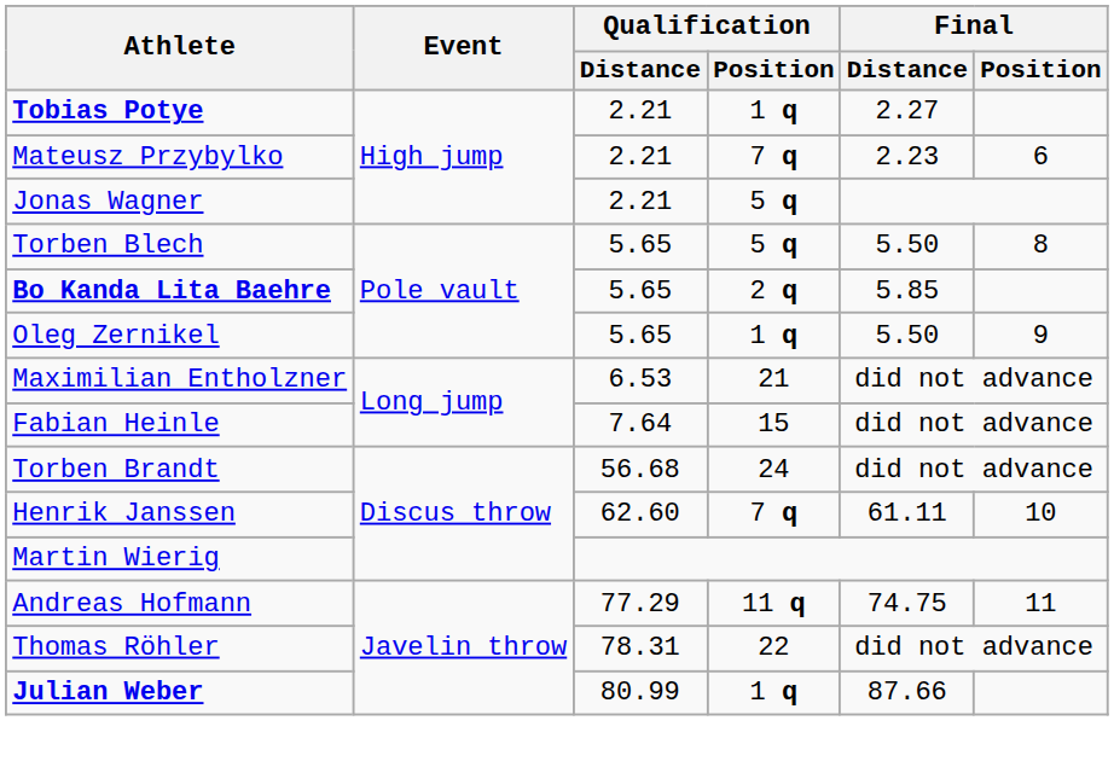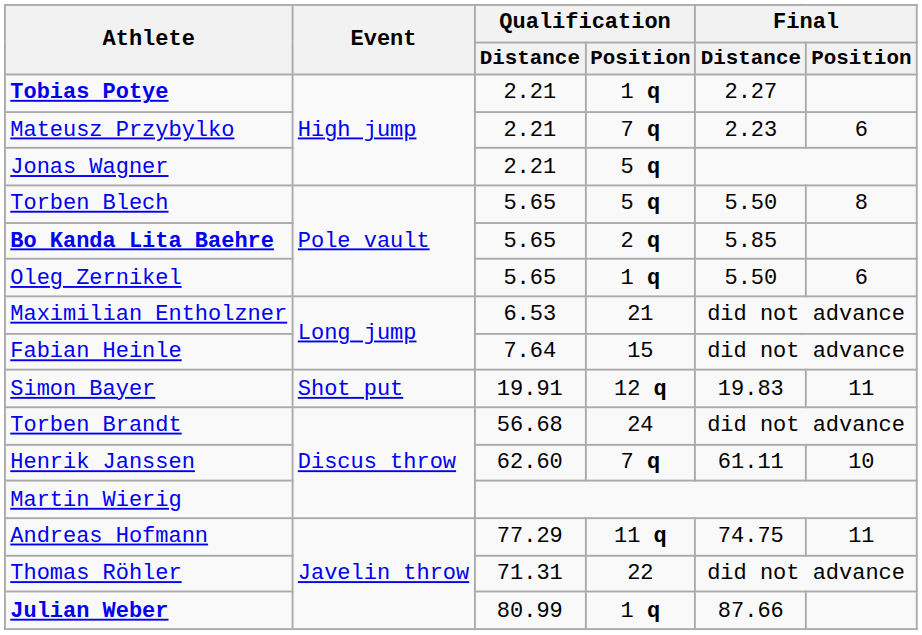 <table class=wikitable style=font-size:90%>
 <tr>
 <th rowspan=2>Athlete</th>
 <th rowspan=2>Event</th>
 <th colspan=2>Qualification</th>
 <th colspan=2>Final</th>
 </tr>
 <tr style=font-size:95%>
 <th>Distance</th>
 <th>Position</th>
 <th>Distance</th>
 <th>Position</th>
 </tr>
 <tr align=center>
 <td align=left><strong><a href='#'>Tobias Potye</a></strong></td>
 <td align=left rowspan=3><a href='#'>High jump</a></td>
 <td>2.21</td>
 <td>1 <strong>q</strong></td>
 <td>2.27</td>
 <td></td>
 </tr>
 <tr align=center>
 <td align=left><a href='#'>Mateusz Przybylko</a></td>
 <td>2.21</td>
 <td>7 <strong>q</strong></td>
 <td>2.23</td>
 <td>6</td>
 </tr>
 <tr align=center>
 <td align=left><a href='#'>Jonas Wagner</a></td>
 <td>2.21</td>
 <td>5 <strong>q</strong></td>
 <td colspan=2></td>
 </tr>
 <tr align=center>
 <td align=left><a href='#'>Torben Blech</a></td>
 <td align=left rowspan=3><a href='#'>Pole vault</a></td>
 <td>5.65</td>
 <td>5 <strong>q</strong></td>
 <td>5.50</td>
 <td>8</td>
 </tr>
 <tr align=center>
 <td align=left><strong><a href='#'>Bo Kanda Lita Baehre</a></strong></td>
 <td>5.65</td>
 <td>2 <strong>q</strong></td>
 <td>5.85</td>
 <td></td>
 </tr>
 <tr align=center>
 <td align=left><a href='#'>Oleg Zernikel</a></td>
 <td>5.65</td>
 <td>1 <strong>q</strong></td>
 <td>5.50</td>
-<td>9</td>
+<td>6</td>
 </tr>
 <tr align=center>
 <td align=left><a href='#'>Maximilian Entholzner</a></td>
 <td align=left rowspan=2><a href='#'>Long jump</a></td>
 <td>6.53</td>
 <td>21</td>
 <td colspan=2>did not advance</td>
 </tr>
 <tr align=center>
 <td align=left><a href='#'>Fabian Heinle</a></td>
 <td>7.64</td>
 <td>15</td>
 <td colspan=2>did not advance</td>
+</tr>
+<tr align=center>
+<td align=left><a href='#'>Simon Bayer</a></td>
+<td align=left><a href='#'>Shot put</a></td>
+<td>19.91</td>
+<td>12 <strong>q</strong></td>
+<td>19.83</td>
+<td>11</td>
 </tr>
 <tr align=center>
 <td align=left><a href='#'>Torben Brandt</a></td>
 <td align=left rowspan=3><a href='#'>Discus throw</a></td>
 <td>56.68</td>
 <td>24</td>
 <td colspan=2>did not advance</td>
 </tr>
 <tr align=center>
 <td align=left><a href='#'>Henrik Janssen</a></td>
 <td>62.60</td>
 <td>7 <strong>q</strong></td>
 <td>61.11</td>
 <td>10</td>
 </tr>
 <tr align=center>
 <td align=left><a href='#'>Martin Wierig</a></td>
 <td colspan=4></td>
 </tr>
 <tr align=center>
 <td align=left><a href='#'>Andreas Hofmann</a></td>
 <td align=left rowspan=3><a href='#'>Javelin throw</a></td>
 <td>77.29</td>
 <td>11 <strong>q</strong></td>
 <td>74.75</td>
 <td>11</td>
 </tr>
 <tr align=center>
 <td align=left><a href='#'>Thomas Röhler</a></td>
-<td>78.31</td>
+<td>71.31</td>
 <td>22</td>
 <td colspan=2>did not advance</td>
 </tr>
 <tr align=center>
 <td align=left><strong><a href='#'>Julian Weber</a></strong></td>
 <td>80.99</td>
 <td>1 <strong>q</strong></td>
 <td>87.66</td>
 <td></td>
 </tr>
 </table>
